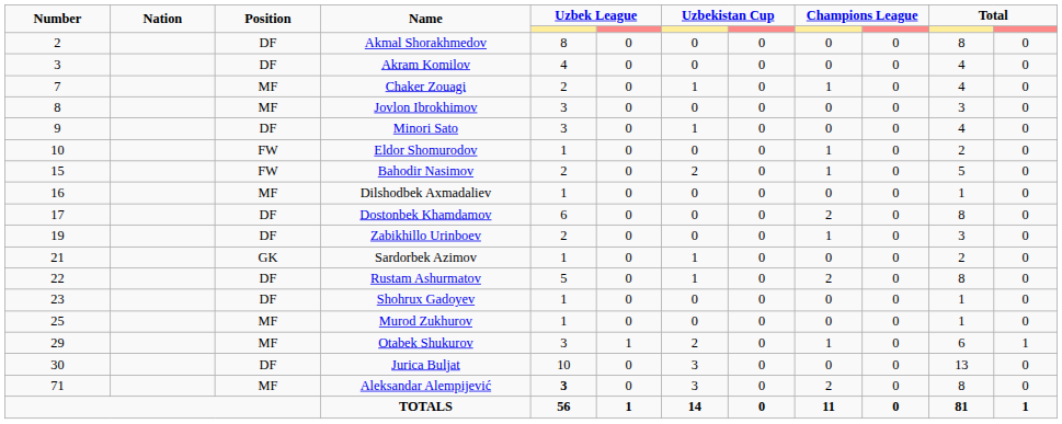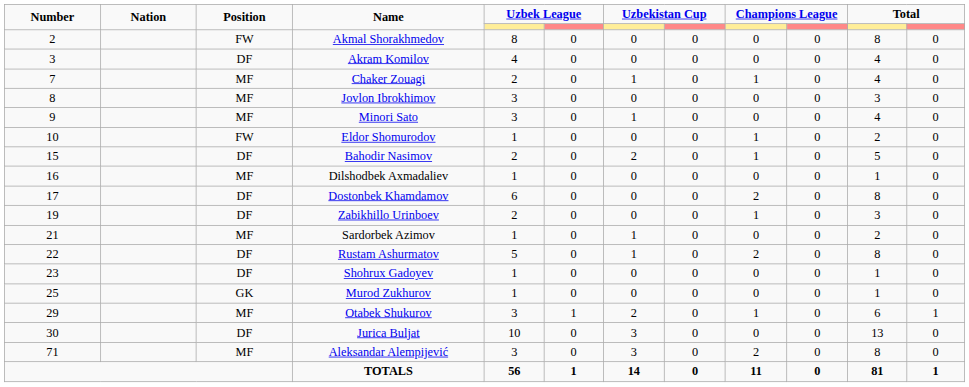 <table class="wikitable" style="font-size: 100%; text-align: center;">
 <tr>
 <td rowspan="2" width="10%" align="center"><strong>Number</strong></td>
 <td rowspan="2" width="10%" align="center"><strong>Nation</strong></td>
 <td rowspan="2" width="10%" align="center"><strong>Position</strong></td>
 <td rowspan="2" width="20%" align="center"><strong>Name</strong></td>
 <td colspan="2" align="center"><strong><a href='#'>Uzbek League</a></strong></td>
 <td colspan="2" align="center"><strong><a href='#'>Uzbekistan Cup</a></strong></td>
 <td colspan="2" align="center"><strong><a href='#'>Champions League</a></strong></td>
 <td colspan="2" align="center"><strong>Total</strong></td>
 </tr>
 <tr>
 <th width=80 style="background: #FFEE99"></th>
 <th width=80 style="background: #FF8888"></th>
 <th width=80 style="background: #FFEE99"></th>
 <th width=80 style="background: #FF8888"></th>
 <th width=80 style="background: #FFEE99"></th>
 <th width=80 style="background: #FF8888"></th>
 <th width=80 style="background: #FFEE99"></th>
 <th width=80 style="background: #FF8888"></th>
 </tr>
 <tr>
 <td>2</td>
 <td></td>
-<td>DF</td>
+<td>FW</td>
 <td><a href='#'>Akmal Shorakhmedov</a></td>
 <td>8</td>
 <td>0</td>
 <td>0</td>
 <td>0</td>
 <td>0</td>
 <td>0</td>
 <td>8</td>
 <td>0</td>
 </tr>
 <tr>
 <td>3</td>
 <td></td>
 <td>DF</td>
 <td><a href='#'>Akram Komilov</a></td>
 <td>4</td>
 <td>0</td>
 <td>0</td>
 <td>0</td>
 <td>0</td>
 <td>0</td>
 <td>4</td>
 <td>0</td>
 </tr>
 <tr>
 <td>7</td>
 <td></td>
 <td>MF</td>
 <td><a href='#'>Chaker Zouagi</a></td>
 <td>2</td>
 <td>0</td>
 <td>1</td>
 <td>0</td>
 <td>1</td>
 <td>0</td>
 <td>4</td>
 <td>0</td>
 </tr>
 <tr>
 <td>8</td>
 <td></td>
 <td>MF</td>
 <td><a href='#'>Jovlon Ibrokhimov</a></td>
 <td>3</td>
 <td>0</td>
 <td>0</td>
 <td>0</td>
 <td>0</td>
 <td>0</td>
 <td>3</td>
 <td>0</td>
 </tr>
 <tr>
 <td>9</td>
 <td></td>
-<td>DF</td>
+<td>MF</td>
 <td><a href='#'>Minori Sato</a></td>
 <td>3</td>
 <td>0</td>
 <td>1</td>
 <td>0</td>
 <td>0</td>
 <td>0</td>
 <td>4</td>
 <td>0</td>
 </tr>
 <tr>
 <td>10</td>
 <td></td>
 <td>FW</td>
 <td><a href='#'>Eldor Shomurodov</a></td>
 <td>1</td>
 <td>0</td>
 <td>0</td>
 <td>0</td>
 <td>1</td>
 <td>0</td>
 <td>2</td>
 <td>0</td>
 </tr>
 <tr>
 <td>15</td>
 <td></td>
-<td>FW</td>
+<td>DF</td>
 <td><a href='#'>Bahodir Nasimov</a></td>
 <td>2</td>
 <td>0</td>
 <td>2</td>
 <td>0</td>
 <td>1</td>
 <td>0</td>
 <td>5</td>
 <td>0</td>
 </tr>
 <tr>
 <td>16</td>
 <td></td>
 <td>MF</td>
 <td>Dilshodbek Axmadaliev</td>
 <td>1</td>
 <td>0</td>
 <td>0</td>
 <td>0</td>
 <td>0</td>
 <td>0</td>
 <td>1</td>
 <td>0</td>
 </tr>
 <tr>
 <td>17</td>
 <td></td>
 <td>DF</td>
 <td><a href='#'>Dostonbek Khamdamov</a></td>
 <td>6</td>
 <td>0</td>
 <td>0</td>
 <td>0</td>
 <td>2</td>
 <td>0</td>
 <td>8</td>
 <td>0</td>
 </tr>
 <tr>
 <td>19</td>
 <td></td>
 <td>DF</td>
 <td><a href='#'>Zabikhillo Urinboev</a></td>
 <td>2</td>
 <td>0</td>
 <td>0</td>
 <td>0</td>
 <td>1</td>
 <td>0</td>
 <td>3</td>
 <td>0</td>
 </tr>
 <tr>
 <td>21</td>
 <td></td>
-<td>GK</td>
+<td>MF</td>
 <td>Sardorbek Azimov</td>
 <td>1</td>
 <td>0</td>
 <td>1</td>
 <td>0</td>
 <td>0</td>
 <td>0</td>
 <td>2</td>
 <td>0</td>
 </tr>
 <tr>
 <td>22</td>
 <td></td>
 <td>DF</td>
 <td><a href='#'>Rustam Ashurmatov</a></td>
 <td>5</td>
 <td>0</td>
 <td>1</td>
 <td>0</td>
 <td>2</td>
 <td>0</td>
 <td>8</td>
 <td>0</td>
 </tr>
 <tr>
 <td>23</td>
 <td></td>
 <td>DF</td>
 <td><a href='#'>Shohrux Gadoyev</a></td>
 <td>1</td>
 <td>0</td>
 <td>0</td>
 <td>0</td>
 <td>0</td>
 <td>0</td>
 <td>1</td>
 <td>0</td>
 </tr>
 <tr>
 <td>25</td>
 <td></td>
-<td>MF</td>
+<td>GK</td>
 <td><a href='#'>Murod Zukhurov</a></td>
 <td>1</td>
 <td>0</td>
 <td>0</td>
 <td>0</td>
 <td>0</td>
 <td>0</td>
 <td>1</td>
 <td>0</td>
 </tr>
 <tr>
 <td>29</td>
 <td></td>
 <td>MF</td>
 <td><a href='#'>Otabek Shukurov</a></td>
 <td>3</td>
 <td>1</td>
 <td>2</td>
 <td>0</td>
 <td>1</td>
 <td>0</td>
 <td>6</td>
 <td>1</td>
 </tr>
 <tr>
 <td>30</td>
 <td></td>
 <td>DF</td>
 <td><a href='#'>Jurica Buljat</a></td>
 <td>10</td>
 <td>0</td>
 <td>3</td>
 <td>0</td>
 <td>0</td>
 <td>0</td>
 <td>13</td>
 <td>0</td>
 </tr>
 <tr>
 <td>71</td>
 <td></td>
 <td>MF</td>
 <td><a href='#'>Aleksandar Alempijević</a></td>
-<td><strong>3</strong></td>
+<td>3</td>
 <td>0</td>
 <td>3</td>
 <td>0</td>
 <td>2</td>
 <td>0</td>
 <td>8</td>
 <td>0</td>
 </tr>
 <tr>
 <td colspan="3"></td>
 <td><strong>TOTALS</strong></td>
 <td><strong>56</strong></td>
 <td><strong>1</strong></td>
 <td><strong>14</strong></td>
 <td><strong>0</strong></td>
 <td><strong>11</strong></td>
 <td><strong>0</strong></td>
 <td><strong>81</strong></td>
 <td><strong>1</strong></td>
 </tr>
 </table>
